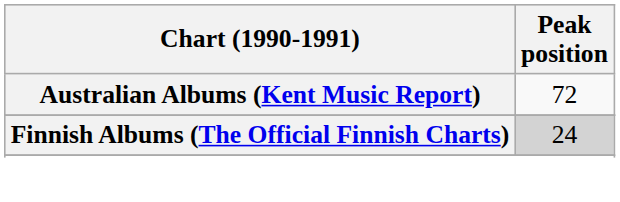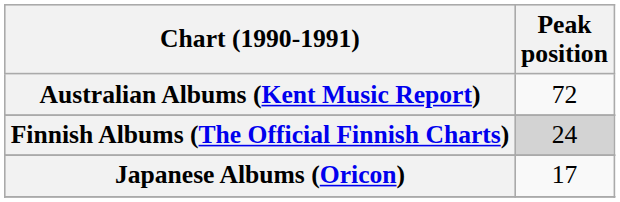 <table class="wikitable sortable plainrowheaders">
 <tr>
 <th>Chart (1990-1991)</th>
 <th>Peak<br>position</th>
 </tr>
 <tr>
 <th scope="row">Australian Albums (<a href='#'>Kent Music Report</a>)</th>
 <td align="center">72</td>
 </tr>
 <tr>
 </tr>
 <tr>
 </tr>
 <tr>
 <th scope="row">Finnish Albums (<a href='#'>The Official Finnish Charts</a>)</th>
 <td align="center" style="background: lightgrey;">24</td>
 </tr>
 <tr>
 </tr>
 <tr>
 </tr>
 <tr>
+<th scope="row">Japanese Albums (<a href='#'>Oricon</a>)</th>
+<td align="center">17</td>
+</tr>
+<tr>
 </tr>
 <tr>
 </tr>
 <tr>
 </tr>
 <tr>
 </tr>
 <tr>
 </tr>
 </table>
